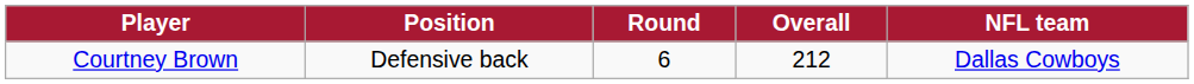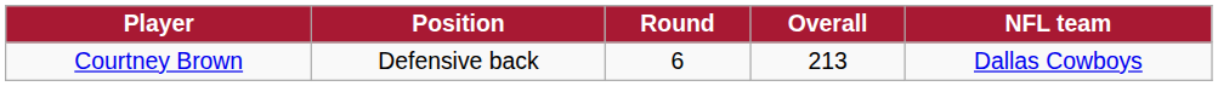 <table class="wikitable" width="65%">
 <tr align="center"  style="background:#A81933;color:#FFFFFF;">
 <td><strong>Player</strong></td>
 <td><strong>Position</strong></td>
 <td><strong>Round</strong></td>
 <td><strong>Overall</strong></td>
 <td><strong>NFL team</strong></td>
 </tr>
 <tr align="center" bgcolor="">
 <td><a href='#'>Courtney Brown</a></td>
 <td>Defensive back</td>
 <td>6</td>
-<td>212</td>
+<td>213</td>
 <td><a href='#'>Dallas Cowboys</a></td>
 </tr>
 </table>
